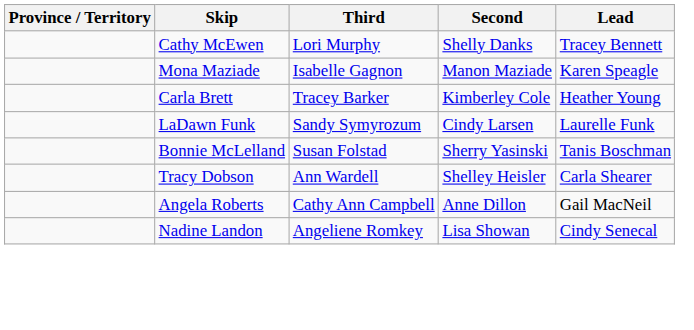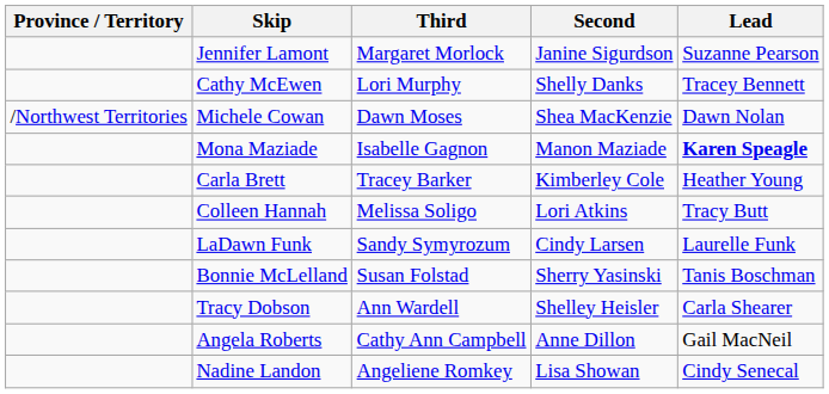 <table class="wikitable">
 <tr>
 <th>Province / Territory</th>
 <th>Skip</th>
 <th>Third</th>
 <th>Second</th>
 <th>Lead</th>
 </tr>
 <tr>
 <td></td>
+<td><a href='#'>Jennifer Lamont</a></td>
+<td><a href='#'>Margaret Morlock</a></td>
+<td><a href='#'>Janine Sigurdson</a></td>
+<td><a href='#'>Suzanne Pearson</a></td>
+</tr>
+<tr>
+<td></td>
 <td><a href='#'>Cathy McEwen</a></td>
 <td><a href='#'>Lori Murphy</a></td>
 <td><a href='#'>Shelly Danks</a></td>
 <td><a href='#'>Tracey Bennett</a></td>
 </tr>
 <tr>
+<td>/<a href='#'>Northwest Territories</a></td>
+<td><a href='#'>Michele Cowan</a></td>
+<td><a href='#'>Dawn Moses</a></td>
+<td><a href='#'>Shea MacKenzie</a></td>
+<td><a href='#'>Dawn Nolan</a></td>
+</tr>
+<tr>
 <td></td>
 <td><a href='#'>Mona Maziade</a></td>
 <td><a href='#'>Isabelle Gagnon</a></td>
 <td><a href='#'>Manon Maziade</a></td>
-<td><a href='#'>Karen Speagle</a></td>
+<td><strong><a href='#'>Karen Speagle</a></strong></td>
 </tr>
 <tr>
 <td></td>
 <td><a href='#'>Carla Brett</a></td>
 <td><a href='#'>Tracey Barker</a></td>
 <td><a href='#'>Kimberley Cole</a></td>
 <td><a href='#'>Heather Young</a></td>
+</tr>
+<tr>
+<td></td>
+<td><a href='#'>Colleen Hannah</a></td>
+<td><a href='#'>Melissa Soligo</a></td>
+<td><a href='#'>Lori Atkins</a></td>
+<td><a href='#'>Tracy Butt</a></td>
 </tr>
 <tr>
 <td></td>
 <td><a href='#'>LaDawn Funk</a></td>
 <td><a href='#'>Sandy Symyrozum</a></td>
 <td><a href='#'>Cindy Larsen</a></td>
 <td><a href='#'>Laurelle Funk</a></td>
 </tr>
 <tr>
 <td></td>
 <td><a href='#'>Bonnie McLelland</a></td>
 <td><a href='#'>Susan Folstad</a></td>
 <td><a href='#'>Sherry Yasinski</a></td>
 <td><a href='#'>Tanis Boschman</a></td>
 </tr>
 <tr>
 <td></td>
 <td><a href='#'>Tracy Dobson</a></td>
 <td><a href='#'>Ann Wardell</a></td>
 <td><a href='#'>Shelley Heisler</a></td>
 <td><a href='#'>Carla Shearer</a></td>
 </tr>
 <tr>
 <td></td>
 <td><a href='#'>Angela Roberts</a></td>
 <td><a href='#'>Cathy Ann Campbell</a></td>
 <td><a href='#'>Anne Dillon</a></td>
 <td>Gail MacNeil</td>
 </tr>
 <tr>
 <td></td>
 <td><a href='#'>Nadine Landon</a></td>
 <td><a href='#'>Angeliene Romkey</a></td>
 <td><a href='#'>Lisa Showan</a></td>
 <td><a href='#'>Cindy Senecal</a></td>
 </tr>
 </table>
